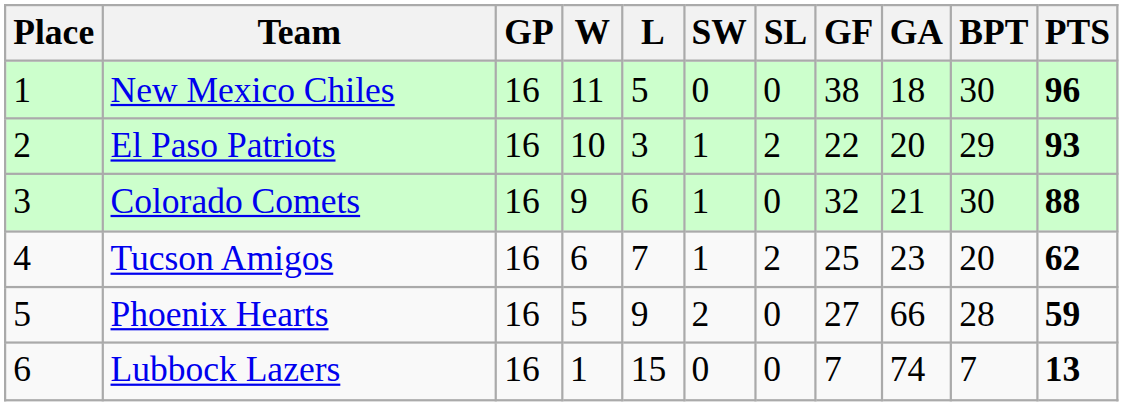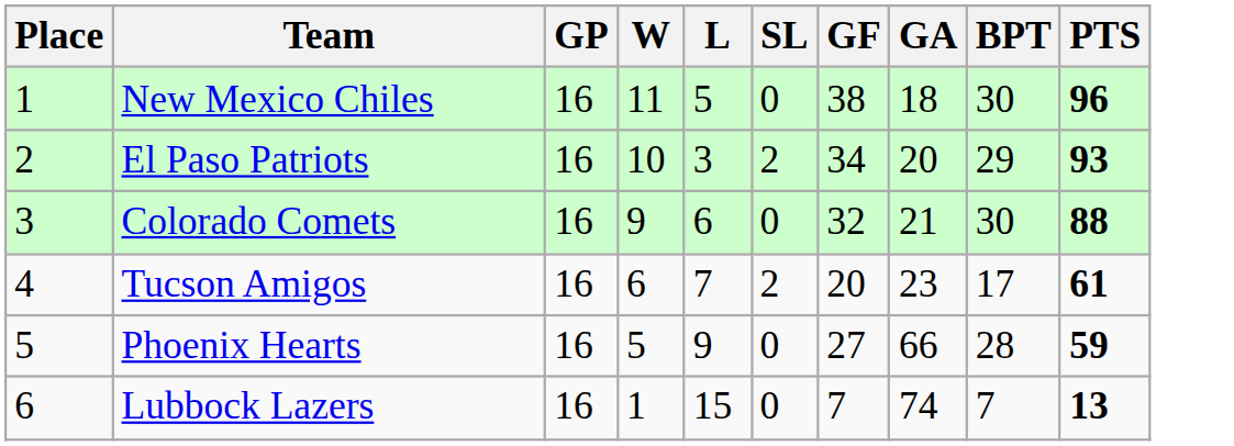 <table class="wikitable">
 <tr>
 <th>Place</th>
 <th width="170">Team</th>
 <th width="20">GP</th>
 <th width="20">W</th>
 <th width="20">L</th>
-<th width="20">SW</th>
 <th width="20">SL</th>
 <th width="20">GF</th>
 <th width="20">GA</th>
 <th width="25">BPT</th>
 <th width="20">PTS</th>
 </tr>
 <tr bgcolor=#ccffcc>
 <td>1</td>
 <td><a href='#'>New Mexico Chiles</a></td>
 <td>16</td>
 <td>11</td>
 <td>5</td>
 <td>0</td>
-<td>0</td>
 <td>38</td>
 <td>18</td>
 <td>30</td>
 <td><strong>96</strong></td>
 </tr>
 <tr bgcolor=#ccffcc>
 <td>2</td>
 <td><a href='#'>El Paso Patriots</a></td>
 <td>16</td>
 <td>10</td>
 <td>3</td>
-<td>1</td>
 <td>2</td>
-<td>22</td>
+<td>34</td>
 <td>20</td>
 <td>29</td>
 <td><strong>93</strong></td>
 </tr>
 <tr bgcolor=#ccffcc>
 <td>3</td>
 <td><a href='#'>Colorado Comets</a></td>
 <td>16</td>
 <td>9</td>
 <td>6</td>
-<td>1</td>
 <td>0</td>
 <td>32</td>
 <td>21</td>
 <td>30</td>
 <td><strong>88</strong></td>
 </tr>
 <tr bgcolor=>
 <td>4</td>
 <td><a href='#'>Tucson Amigos</a></td>
 <td>16</td>
 <td>6</td>
 <td>7</td>
-<td>1</td>
 <td>2</td>
-<td>25</td>
+<td>20</td>
 <td>23</td>
-<td>20</td>
-<td><strong>62</strong></td>
+<td>17</td>
+<td><strong>61</strong></td>
 </tr>
 <tr>
 <td>5</td>
 <td><a href='#'>Phoenix Hearts</a></td>
 <td>16</td>
 <td>5</td>
 <td>9</td>
-<td>2</td>
 <td>0</td>
 <td>27</td>
 <td>66</td>
 <td>28</td>
 <td><strong>59</strong></td>
 </tr>
 <tr>
 <td>6</td>
 <td><a href='#'>Lubbock Lazers</a></td>
 <td>16</td>
 <td>1</td>
 <td>15</td>
 <td>0</td>
-<td>0</td>
 <td>7</td>
 <td>74</td>
 <td>7</td>
 <td><strong>13</strong></td>
 </tr>
 </table>
